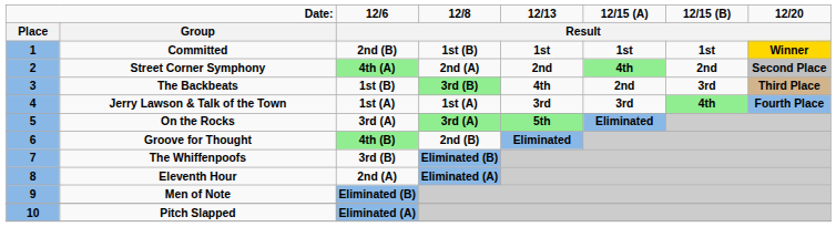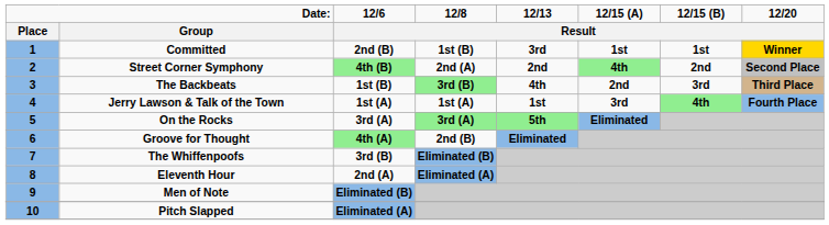 <table class="wikitable" style="margin:1em auto; text-align:center; font-size:85%">
 <tr>
 <td colspan="2" align="right"><strong>Date:</strong></td>
 <td align="center" width=10%><strong>12/6</strong></td>
 <td align="center" width=10%><strong>12/8</strong></td>
 <td align="center" width=10%><strong>12/13</strong></td>
 <td align="center" width=10%><strong>12/15 (A)</strong></td>
 <td align="center" width=10%><strong>12/15 (B)</strong></td>
 <td align="center" width=10%><strong>12/20</strong></td>
 </tr>
 <tr>
 <th>Place</th>
 <th>Group</th>
 <th colspan="6" align="center">Result</th>
 </tr>
 <tr>
 <td bgcolor="8AB8E6" align="center"><strong>1</strong></td>
 <td><strong>Committed</strong></td>
 <td><strong>2nd (B)</strong></td>
 <td><strong>1st (B)</strong></td>
-<td><strong>1st</strong></td>
+<td><strong>3rd</strong></td>
 <td><strong>1st</strong></td>
 <td><strong>1st</strong></td>
 <td bgcolor="gold"><strong>Winner</strong></td>
 </tr>
 <tr>
 <td bgcolor="8AB8E6" align="center"><strong>2</strong></td>
 <td><strong>Street Corner Symphony</strong></td>
-<td bgcolor="lightgreen" align="center"><strong>4th (A)</strong></td>
+<td bgcolor="lightgreen" align="center"><strong>4th (B)</strong></td>
 <td><strong>2nd (A)</strong></td>
 <td><strong>2nd</strong></td>
 <td bgcolor="lightgreen" align="center"><strong>4th</strong></td>
 <td><strong>2nd</strong></td>
 <td bgcolor="silver"><strong>Second Place</strong></td>
 </tr>
 <tr>
 <td bgcolor="8AB8E6" align="center"><strong>3</strong></td>
 <td><strong>The Backbeats</strong></td>
 <td><strong>1st (B)</strong></td>
 <td bgcolor="lightgreen" align="center"><strong>3rd (B)</strong></td>
 <td><strong>4th</strong></td>
 <td><strong>2nd</strong></td>
 <td><strong>3rd</strong></td>
 <td bgcolor="tan"><strong>Third Place</strong></td>
 </tr>
 <tr>
 <td bgcolor="8AB8E6" align="center"><strong>4</strong></td>
 <td><strong>Jerry Lawson & Talk of the Town</strong></td>
 <td><strong>1st (A)</strong></td>
 <td><strong>1st (A)</strong></td>
-<td><strong>3rd</strong></td>
+<td><strong>1st</strong></td>
 <td><strong>3rd</strong></td>
 <td bgcolor="lightgreen" align="center"><strong>4th</strong></td>
 <td bgcolor="8AB8E6"><strong>Fourth Place</strong></td>
 </tr>
 <tr>
 <td bgcolor="8AB8E6" align="center"><strong>5</strong></td>
 <td><strong>On the Rocks</strong></td>
 <td><strong>3rd (A)</strong></td>
 <td bgcolor="lightgreen" align="center"><strong>3rd (A)</strong></td>
 <td bgcolor="lightgreen" align="center"><strong>5th</strong></td>
 <td bgcolor="8AB8E6"><strong>Eliminated</strong></td>
 <td bgcolor="CCCCCC" colspan="2"></td>
 </tr>
 <tr>
 <td bgcolor="8AB8E6" align="center"><strong>6</strong></td>
 <td><strong>Groove for Thought</strong></td>
-<td bgcolor="lightgreen" align="center"><strong>4th (B)</strong></td>
+<td bgcolor="lightgreen" align="center"><strong>4th (A)</strong></td>
 <td><strong>2nd (B)</strong></td>
 <td bgcolor="8AB8E6"><strong>Eliminated</strong></td>
 <td bgcolor="CCCCCC" colspan="3"></td>
 </tr>
 <tr>
 <td bgcolor="8AB8E6" align="center"><strong>7</strong></td>
 <td><strong>The Whiffenpoofs</strong></td>
 <td><strong>3rd (B)</strong></td>
 <td bgcolor="8AB8E6"><strong>Eliminated (B)</strong></td>
 <td bgcolor="CCCCCC" colspan="4"></td>
 </tr>
 <tr>
 <td bgcolor="8AB8E6" align="center"><strong>8</strong></td>
 <td><strong>Eleventh Hour</strong></td>
 <td><strong>2nd (A)</strong></td>
 <td bgcolor="8AB8E6"><strong>Eliminated (A)</strong></td>
 <td bgcolor="CCCCCC" colspan="4"></td>
 </tr>
 <tr>
 <td bgcolor="8AB8E6" align="center"><strong>9</strong></td>
 <td><strong>Men of Note</strong></td>
 <td bgcolor="8AB8E6" align="center"><strong>Eliminated (B)</strong></td>
 <td bgcolor="CCCCCC" colspan="5"></td>
 </tr>
 <tr>
 </tr>
 <tr>
 <td align="center" bgcolor="8AB8E6"><strong>10</strong></td>
 <td><strong>Pitch Slapped</strong></td>
 <td bgcolor="8AB8E6" align="center"><strong>Eliminated (A)</strong></td>
 <td bgcolor="CCCCCC" colspan="5"></td>
 </tr>
 <tr>
 </tr>
 </table>
